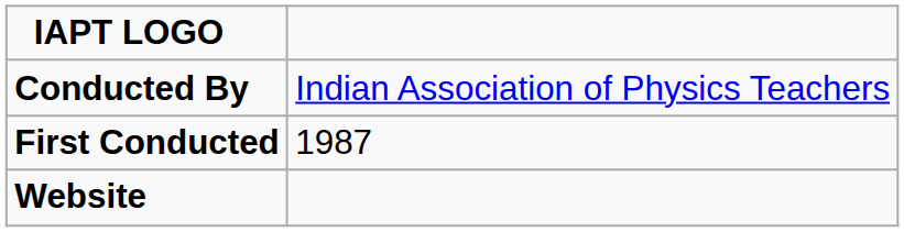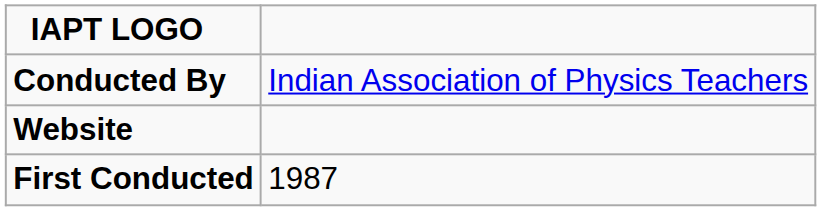 <table class="wikitable" align="Right">
 <tr>
 <td>  <strong>IAPT LOGO</strong></td>
 <td></td>
 </tr>
 <tr>
 <td><strong>Conducted By</strong></td>
 <td><a href='#'>Indian Association of Physics Teachers</a></td>
 </tr>
 <tr>
+<td><strong>Website</strong></td>
+<td></td>
+</tr>
+<tr>
 <td><strong>First Conducted</strong></td>
 <td>1987</td>
 </tr>
-<tr>
-<td><strong>Website</strong></td>
-<td></td>
-</tr>
 </table>
